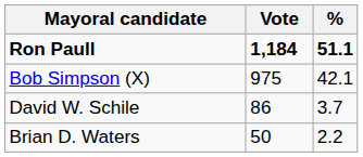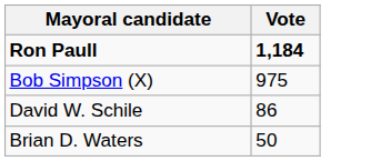 <table class="wikitable">
 <tr>
 <th width="200px">Mayoral candidate</th>
 <th width="50px">Vote</th>
-<th width="30px">%</th>
 </tr>
 <tr>
 <td><strong>Ron Paull</strong> </td>
 <td><strong>1,184</strong></td>
-<td><strong>51.1</strong></td>
 </tr>
 <tr>
 <td><a href='#'>Bob Simpson</a> (X)</td>
 <td>975</td>
-<td>42.1</td>
 </tr>
 <tr>
 <td>David W. Schile</td>
 <td>86</td>
-<td>3.7</td>
 </tr>
 <tr>
 <td>Brian D. Waters</td>
 <td>50</td>
-<td>2.2</td>
 </tr>
 </table>
